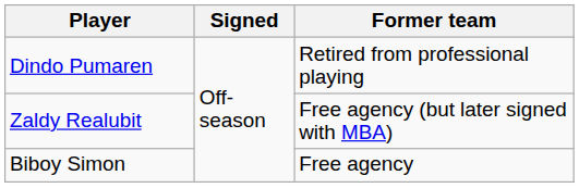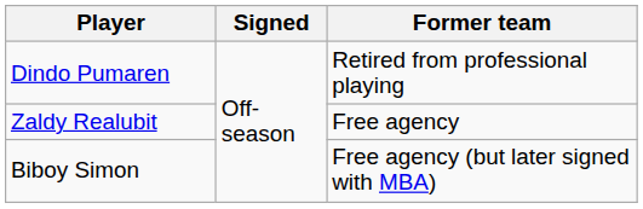 <table class="wikitable sortable sortable">
 <tr>
 <th style="width:140px"><strong>Player</strong></th>
 <th style="width:70px"><strong>Signed</strong></th>
 <th style="width:210px"><strong>Former team</strong></th>
 </tr>
 <tr>
 <td><a href='#'>Dindo Pumaren</a></td>
 <td rowspan="3">Off-season</td>
 <td>Retired from professional playing</td>
 </tr>
 <tr>
 <td><a href='#'>Zaldy Realubit</a></td>
-<td>Free agency (but later signed with <a href='#'>MBA</a>)</td>
+<td>Free agency</td>
 </tr>
 <tr>
 <td>Biboy Simon</td>
-<td>Free agency</td>
+<td>Free agency (but later signed with <a href='#'>MBA</a>)</td>
 </tr>
 </table>
